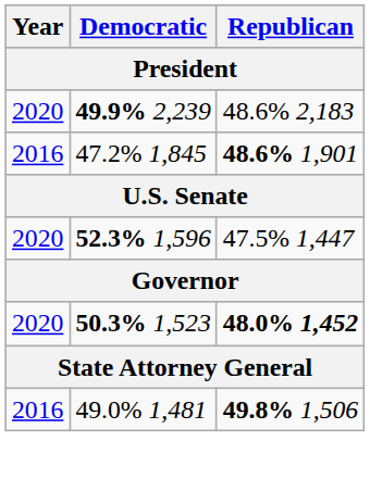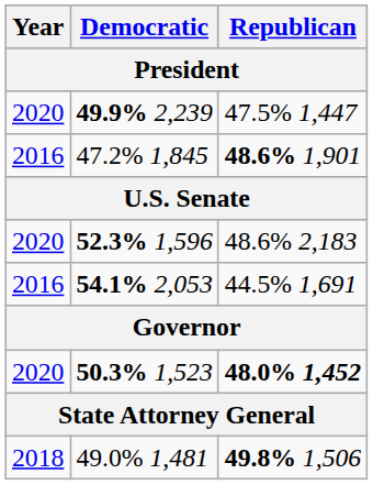 <table class="wikitable"  style="margin:1em; font-size:95%;">
 <tr style="background:lightgrey;">
 <th>Year</th>
 <th><a href='#'>Democratic</a></th>
 <th><a href='#'>Republican</a></th>
 </tr>
 <tr style="background:lightgrey;">
 <th colspan="3">President</th>
 </tr>
 <tr>
 <td><a href='#'>2020</a></td>
 <td><strong>49.9%</strong> <em>2,239</em></td>
-<td>48.6% <em>2,183</em></td>
+<td>47.5% <em>1,447</em></td>
 </tr>
 <tr>
 <td><a href='#'>2016</a></td>
 <td>47.2% <em>1,845</em></td>
 <td><strong>48.6%</strong> <em>1,901</em></td>
 </tr>
 <tr style="background:lightgrey;">
 <th colspan="3">U.S. Senate</th>
 </tr>
 <tr>
 <td><a href='#'>2020</a></td>
 <td><strong>52.3%</strong> <em>1,596</em></td>
-<td>47.5% <em>1,447</em></td>
+<td>48.6% <em>2,183</em></td>
+</tr>
+<tr>
+<td><a href='#'>2016</a></td>
+<td><strong>54.1%</strong> <em>2,053</em></td>
+<td>44.5% <em>1,691</em></td>
 </tr>
 <tr>
 <th colspan="3">Governor</th>
 </tr>
 <tr>
 <td><a href='#'>2020</a></td>
 <td><strong>50.3%</strong> <em>1,523</em></td>
 <td><strong>48.0% <em>1,452</em></strong></td>
 </tr>
 <tr>
 <th colspan="3">State Attorney General</th>
 </tr>
 <tr>
-<td><a href='#'>2016</a></td>
+<td><a href='#'>2018</a></td>
 <td>49.0% <em>1,481</em></td>
 <td><strong>49.8%</strong> <em>1,506</em></td>
 </tr>
 </table>
